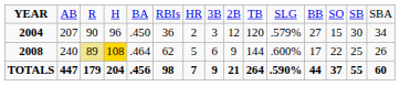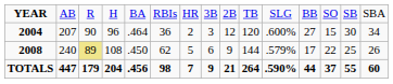 <table class="wikitable">
 <tr align=center>
 <td><strong>YEAR</strong></td>
 <td><a href='#'>AB</a></td>
 <td><a href='#'>R</a></td>
 <td><a href='#'>H</a></td>
 <td><a href='#'>BA</a></td>
 <td><a href='#'>RBIs</a></td>
 <td><a href='#'>HR</a></td>
 <td><a href='#'>3B</a></td>
 <td><a href='#'>2B</a></td>
 <td><a href='#'>TB</a></td>
 <td><a href='#'>SLG</a></td>
 <td><a href='#'>BB</a></td>
 <td><a href='#'>SO</a></td>
 <td><a href='#'>SB</a></td>
 <td>SBA</td>
 </tr>
 <tr align=center>
 <td><strong>2004</strong></td>
 <td>207</td>
 <td>90</td>
 <td>96</td>
-<td>.450</td>
+<td>.464</td>
 <td>36</td>
 <td>2</td>
 <td>3</td>
 <td>12</td>
 <td>120</td>
-<td>.579%</td>
+<td>.600%</td>
 <td>27</td>
 <td>15</td>
 <td>30</td>
 <td>34</td>
 </tr>
 <tr align=center>
 <td><strong>2008</strong></td>
 <td>240</td>
 <td style="background: khaki;">89</td>
-<td style="background: gold;">108</td>
-<td>.464</td>
+<td>108</td>
+<td>.450</td>
 <td>62</td>
 <td>5</td>
 <td>6</td>
 <td>9</td>
 <td>144</td>
-<td>.600%</td>
+<td>.579%</td>
 <td>17</td>
 <td>22</td>
 <td>25</td>
 <td>26</td>
 </tr>
 <tr align=center>
 <td><strong>TOTALS</strong></td>
 <td><strong>447</strong></td>
 <td><strong>179</strong></td>
 <td><strong>204</strong></td>
 <td><strong>.456</strong></td>
 <td><strong>98</strong></td>
 <td><strong>7</strong></td>
 <td><strong>9</strong></td>
 <td><strong>21</strong></td>
 <td><strong>264</strong></td>
 <td><strong>.590%</strong></td>
 <td><strong>44</strong></td>
 <td><strong>37</strong></td>
 <td><strong>55</strong></td>
 <td><strong>60</strong></td>
 </tr>
 </table>
